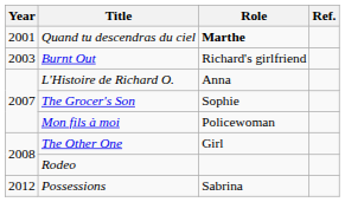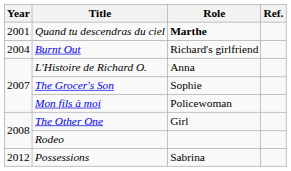 <table class="wikitable">
 <tr>
 <th>Year</th>
 <th>Title</th>
 <th>Role</th>
 <th>Ref.</th>
 </tr>
 <tr>
 <td>2001</td>
 <td><em>Quand tu descendras du ciel</em></td>
 <td><strong>Marthe</strong></td>
 <td></td>
 </tr>
 <tr>
-<td>2003</td>
+<td>2004</td>
 <td><em><a href='#'>Burnt Out</a></em></td>
 <td>Richard's girlfriend</td>
 <td></td>
 </tr>
 <tr>
 <td rowspan="3">2007</td>
 <td><em>L'Histoire de Richard O.</em></td>
 <td>Anna</td>
 <td></td>
 </tr>
 <tr>
 <td><em><a href='#'>The Grocer's Son</a></em></td>
 <td>Sophie</td>
 <td></td>
 </tr>
 <tr>
 <td><em><a href='#'>Mon fils à moi</a></em></td>
 <td>Policewoman</td>
 <td></td>
 </tr>
 <tr>
 <td rowspan="2">2008</td>
 <td><em><a href='#'>The Other One</a></em></td>
 <td>Girl</td>
 <td></td>
 </tr>
 <tr>
 <td><em>Rodeo</em></td>
 <td></td>
 <td></td>
 </tr>
 <tr>
 <td>2012</td>
 <td><em>Possessions</em></td>
 <td>Sabrina</td>
 <td></td>
 </tr>
 </table>
